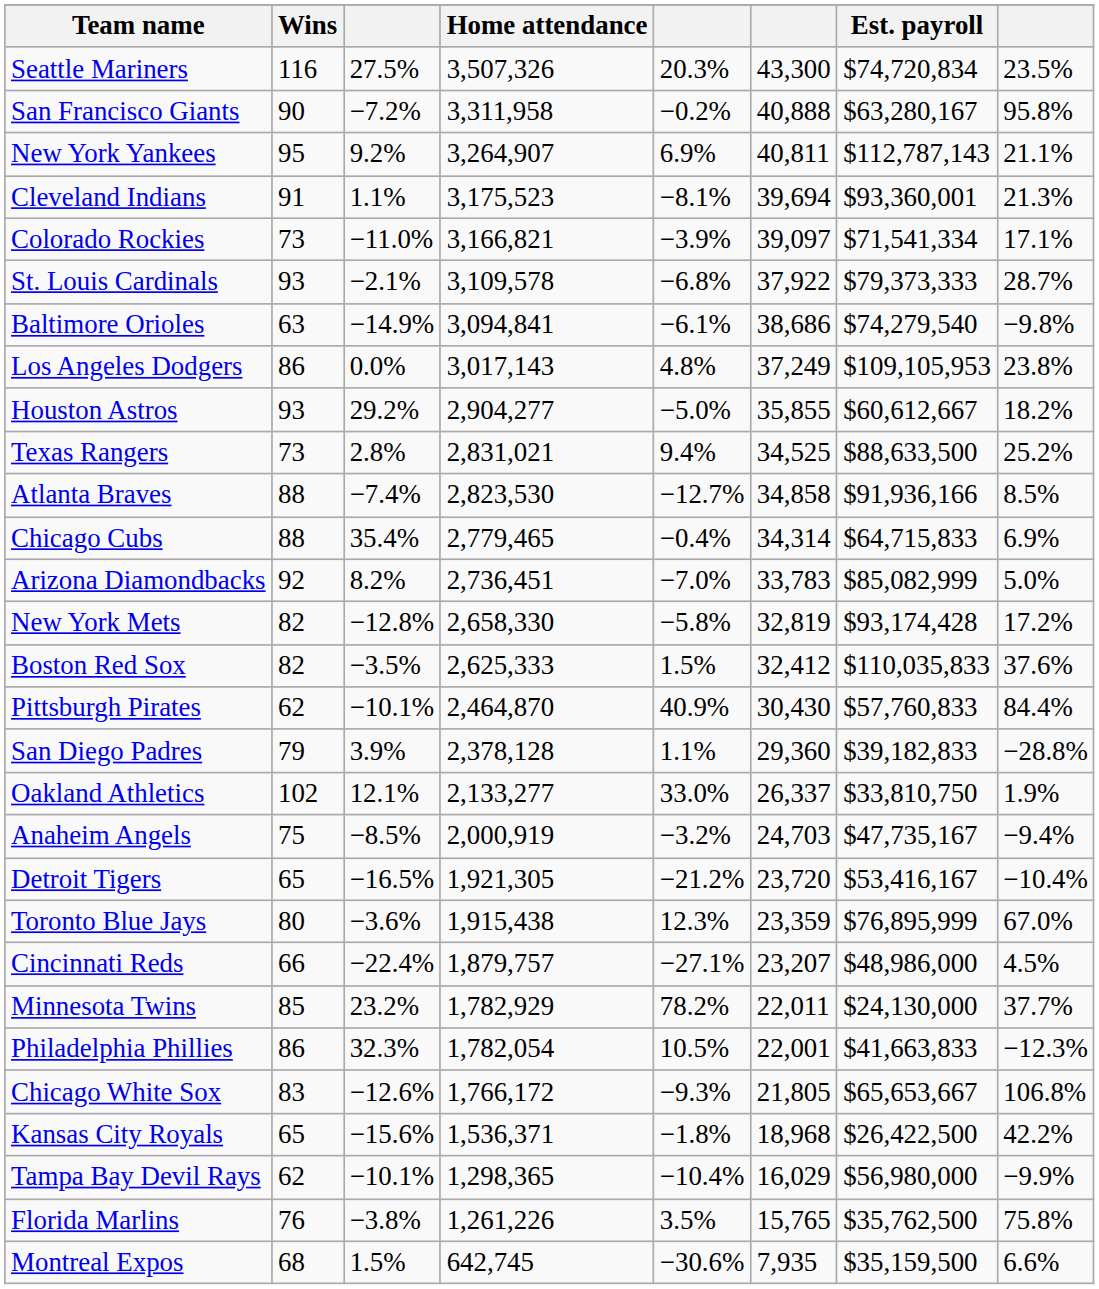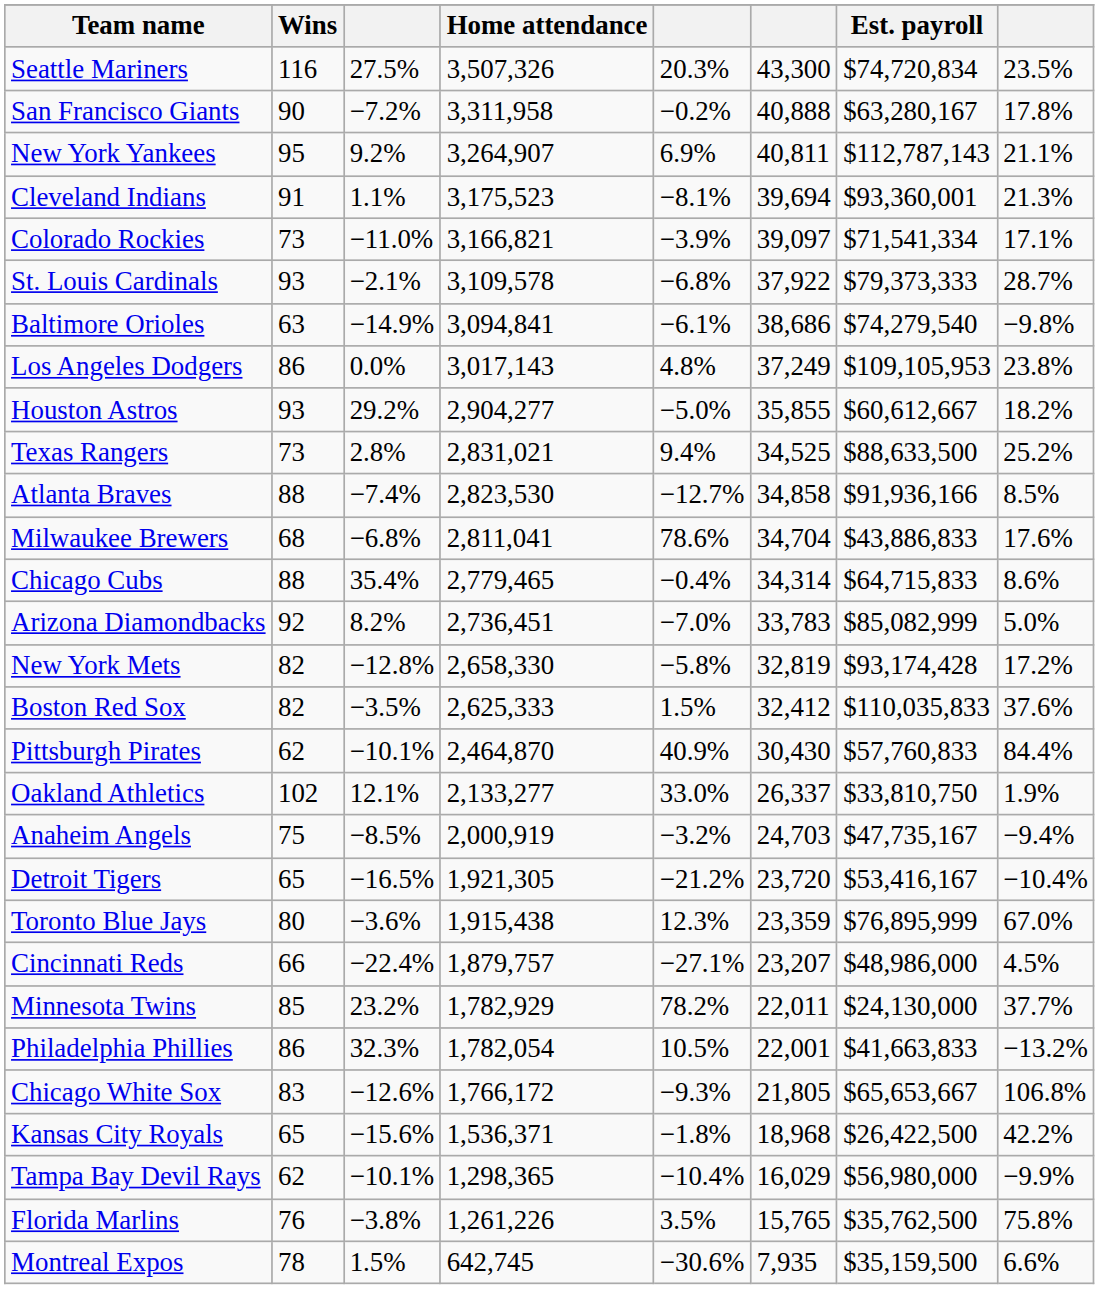 <table class="wikitable sortable">
 <tr style="text-align:center; font-size:larger;">
 </tr>
 <tr>
 <th>Team name</th>
 <th>Wins</th>
 <th></th>
 <th>Home attendance</th>
 <th></th>
 <th></th>
 <th>Est. payroll</th>
 <th></th>
 </tr>
 <tr>
 <td><a href='#'>Seattle Mariners</a></td>
 <td>116</td>
 <td>27.5%</td>
 <td>3,507,326</td>
 <td>20.3%</td>
 <td>43,300</td>
 <td>$74,720,834</td>
 <td>23.5%</td>
 </tr>
 <tr>
 <td><a href='#'>San Francisco Giants</a></td>
 <td>90</td>
 <td>−7.2%</td>
 <td>3,311,958</td>
 <td>−0.2%</td>
 <td>40,888</td>
 <td>$63,280,167</td>
-<td>95.8%</td>
+<td>17.8%</td>
 </tr>
 <tr>
 <td><a href='#'>New York Yankees</a></td>
 <td>95</td>
 <td>9.2%</td>
 <td>3,264,907</td>
 <td>6.9%</td>
 <td>40,811</td>
 <td>$112,787,143</td>
 <td>21.1%</td>
 </tr>
 <tr>
 <td><a href='#'>Cleveland Indians</a></td>
 <td>91</td>
 <td>1.1%</td>
 <td>3,175,523</td>
 <td>−8.1%</td>
 <td>39,694</td>
 <td>$93,360,001</td>
 <td>21.3%</td>
 </tr>
 <tr>
 <td><a href='#'>Colorado Rockies</a></td>
 <td>73</td>
 <td>−11.0%</td>
 <td>3,166,821</td>
 <td>−3.9%</td>
 <td>39,097</td>
 <td>$71,541,334</td>
 <td>17.1%</td>
 </tr>
 <tr>
 <td><a href='#'>St. Louis Cardinals</a></td>
 <td>93</td>
 <td>−2.1%</td>
 <td>3,109,578</td>
 <td>−6.8%</td>
 <td>37,922</td>
 <td>$79,373,333</td>
 <td>28.7%</td>
 </tr>
 <tr>
 <td><a href='#'>Baltimore Orioles</a></td>
 <td>63</td>
 <td>−14.9%</td>
 <td>3,094,841</td>
 <td>−6.1%</td>
 <td>38,686</td>
 <td>$74,279,540</td>
 <td>−9.8%</td>
 </tr>
 <tr>
 <td><a href='#'>Los Angeles Dodgers</a></td>
 <td>86</td>
 <td>0.0%</td>
 <td>3,017,143</td>
 <td>4.8%</td>
 <td>37,249</td>
 <td>$109,105,953</td>
 <td>23.8%</td>
 </tr>
 <tr>
 <td><a href='#'>Houston Astros</a></td>
 <td>93</td>
 <td>29.2%</td>
 <td>2,904,277</td>
 <td>−5.0%</td>
 <td>35,855</td>
 <td>$60,612,667</td>
 <td>18.2%</td>
 </tr>
 <tr>
 <td><a href='#'>Texas Rangers</a></td>
 <td>73</td>
 <td>2.8%</td>
 <td>2,831,021</td>
 <td>9.4%</td>
 <td>34,525</td>
 <td>$88,633,500</td>
 <td>25.2%</td>
 </tr>
 <tr>
 <td><a href='#'>Atlanta Braves</a></td>
 <td>88</td>
 <td>−7.4%</td>
 <td>2,823,530</td>
 <td>−12.7%</td>
 <td>34,858</td>
 <td>$91,936,166</td>
 <td>8.5%</td>
 </tr>
 <tr>
+<td><a href='#'>Milwaukee Brewers</a></td>
+<td>68</td>
+<td>−6.8%</td>
+<td>2,811,041</td>
+<td>78.6%</td>
+<td>34,704</td>
+<td>$43,886,833</td>
+<td>17.6%</td>
+</tr>
+<tr>
 <td><a href='#'>Chicago Cubs</a></td>
 <td>88</td>
 <td>35.4%</td>
 <td>2,779,465</td>
 <td>−0.4%</td>
 <td>34,314</td>
 <td>$64,715,833</td>
-<td>6.9%</td>
+<td>8.6%</td>
 </tr>
 <tr>
 <td><a href='#'>Arizona Diamondbacks</a></td>
 <td>92</td>
 <td>8.2%</td>
 <td>2,736,451</td>
 <td>−7.0%</td>
 <td>33,783</td>
 <td>$85,082,999</td>
 <td>5.0%</td>
 </tr>
 <tr>
 <td><a href='#'>New York Mets</a></td>
 <td>82</td>
 <td>−12.8%</td>
 <td>2,658,330</td>
 <td>−5.8%</td>
 <td>32,819</td>
 <td>$93,174,428</td>
 <td>17.2%</td>
 </tr>
 <tr>
 <td><a href='#'>Boston Red Sox</a></td>
 <td>82</td>
 <td>−3.5%</td>
 <td>2,625,333</td>
 <td>1.5%</td>
 <td>32,412</td>
 <td>$110,035,833</td>
 <td>37.6%</td>
 </tr>
 <tr>
 <td><a href='#'>Pittsburgh Pirates</a></td>
 <td>62</td>
 <td>−10.1%</td>
 <td>2,464,870</td>
 <td>40.9%</td>
 <td>30,430</td>
 <td>$57,760,833</td>
 <td>84.4%</td>
-</tr>
-<tr>
-<td><a href='#'>San Diego Padres</a></td>
-<td>79</td>
-<td>3.9%</td>
-<td>2,378,128</td>
-<td>1.1%</td>
-<td>29,360</td>
-<td>$39,182,833</td>
-<td>−28.8%</td>
 </tr>
 <tr>
 <td><a href='#'>Oakland Athletics</a></td>
 <td>102</td>
 <td>12.1%</td>
 <td>2,133,277</td>
 <td>33.0%</td>
 <td>26,337</td>
 <td>$33,810,750</td>
 <td>1.9%</td>
 </tr>
 <tr>
 <td><a href='#'>Anaheim Angels</a></td>
 <td>75</td>
 <td>−8.5%</td>
 <td>2,000,919</td>
 <td>−3.2%</td>
 <td>24,703</td>
 <td>$47,735,167</td>
 <td>−9.4%</td>
 </tr>
 <tr>
 <td><a href='#'>Detroit Tigers</a></td>
 <td>65</td>
 <td>−16.5%</td>
 <td>1,921,305</td>
 <td>−21.2%</td>
 <td>23,720</td>
 <td>$53,416,167</td>
 <td>−10.4%</td>
 </tr>
 <tr>
 <td><a href='#'>Toronto Blue Jays</a></td>
 <td>80</td>
 <td>−3.6%</td>
 <td>1,915,438</td>
 <td>12.3%</td>
 <td>23,359</td>
 <td>$76,895,999</td>
 <td>67.0%</td>
 </tr>
 <tr>
 <td><a href='#'>Cincinnati Reds</a></td>
 <td>66</td>
 <td>−22.4%</td>
 <td>1,879,757</td>
 <td>−27.1%</td>
 <td>23,207</td>
 <td>$48,986,000</td>
 <td>4.5%</td>
 </tr>
 <tr>
 <td><a href='#'>Minnesota Twins</a></td>
 <td>85</td>
 <td>23.2%</td>
 <td>1,782,929</td>
 <td>78.2%</td>
 <td>22,011</td>
 <td>$24,130,000</td>
 <td>37.7%</td>
 </tr>
 <tr>
 <td><a href='#'>Philadelphia Phillies</a></td>
 <td>86</td>
 <td>32.3%</td>
 <td>1,782,054</td>
 <td>10.5%</td>
 <td>22,001</td>
 <td>$41,663,833</td>
-<td>−12.3%</td>
+<td>−13.2%</td>
 </tr>
 <tr>
 <td><a href='#'>Chicago White Sox</a></td>
 <td>83</td>
 <td>−12.6%</td>
 <td>1,766,172</td>
 <td>−9.3%</td>
 <td>21,805</td>
 <td>$65,653,667</td>
 <td>106.8%</td>
 </tr>
 <tr>
 <td><a href='#'>Kansas City Royals</a></td>
 <td>65</td>
 <td>−15.6%</td>
 <td>1,536,371</td>
 <td>−1.8%</td>
 <td>18,968</td>
 <td>$26,422,500</td>
 <td>42.2%</td>
 </tr>
 <tr>
 <td><a href='#'>Tampa Bay Devil Rays</a></td>
 <td>62</td>
 <td>−10.1%</td>
 <td>1,298,365</td>
 <td>−10.4%</td>
 <td>16,029</td>
 <td>$56,980,000</td>
 <td>−9.9%</td>
 </tr>
 <tr>
 <td><a href='#'>Florida Marlins</a></td>
 <td>76</td>
 <td>−3.8%</td>
 <td>1,261,226</td>
 <td>3.5%</td>
 <td>15,765</td>
 <td>$35,762,500</td>
 <td>75.8%</td>
 </tr>
 <tr>
 <td><a href='#'>Montreal Expos</a></td>
-<td>68</td>
+<td>78</td>
 <td>1.5%</td>
 <td>642,745</td>
 <td>−30.6%</td>
 <td>7,935</td>
 <td>$35,159,500</td>
 <td>6.6%</td>
 </tr>
 </table>
